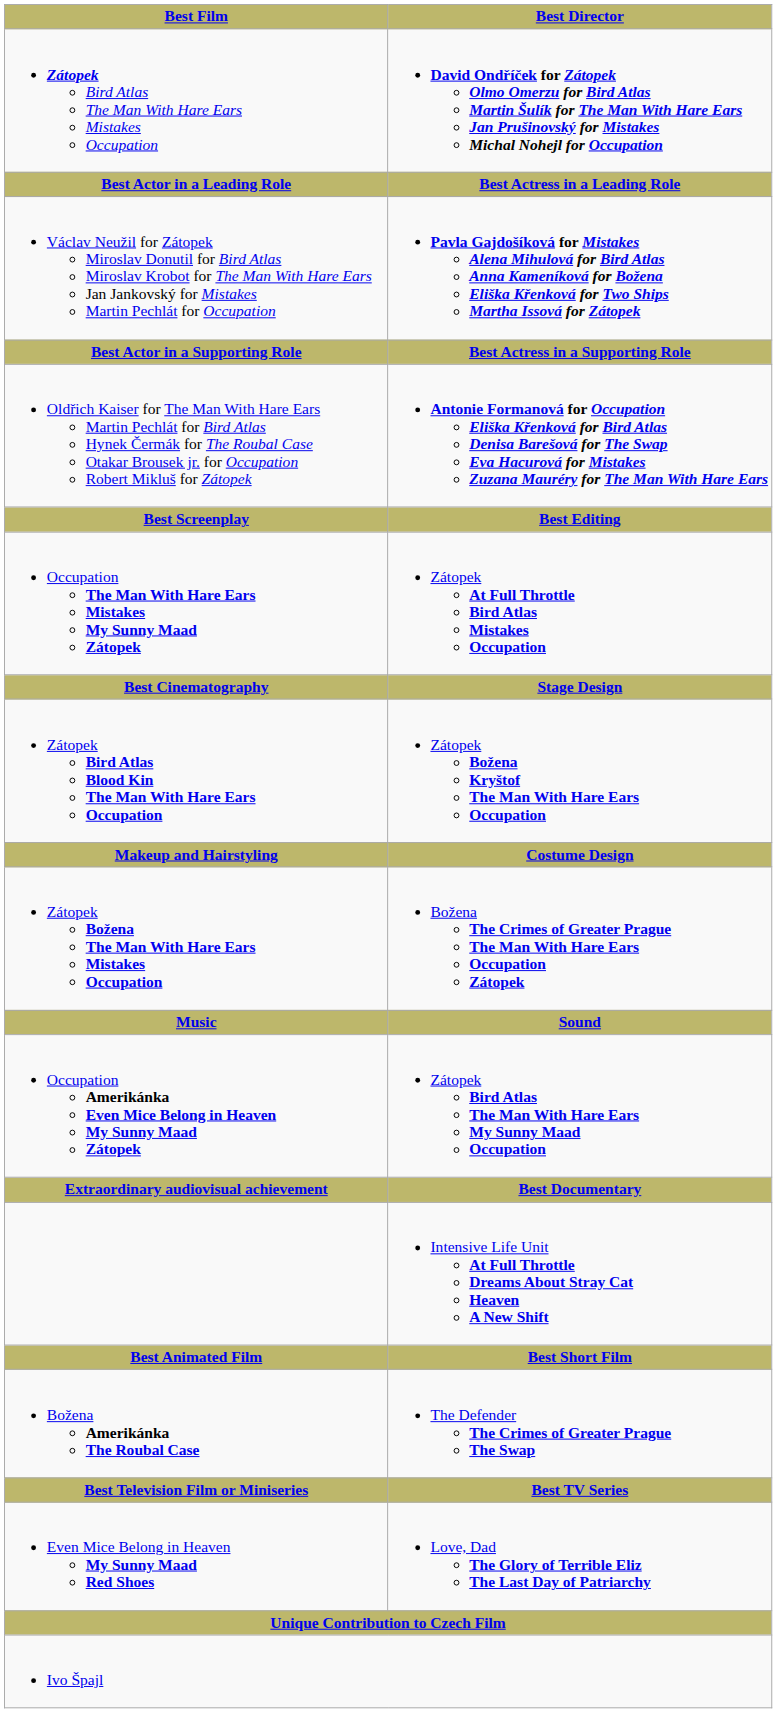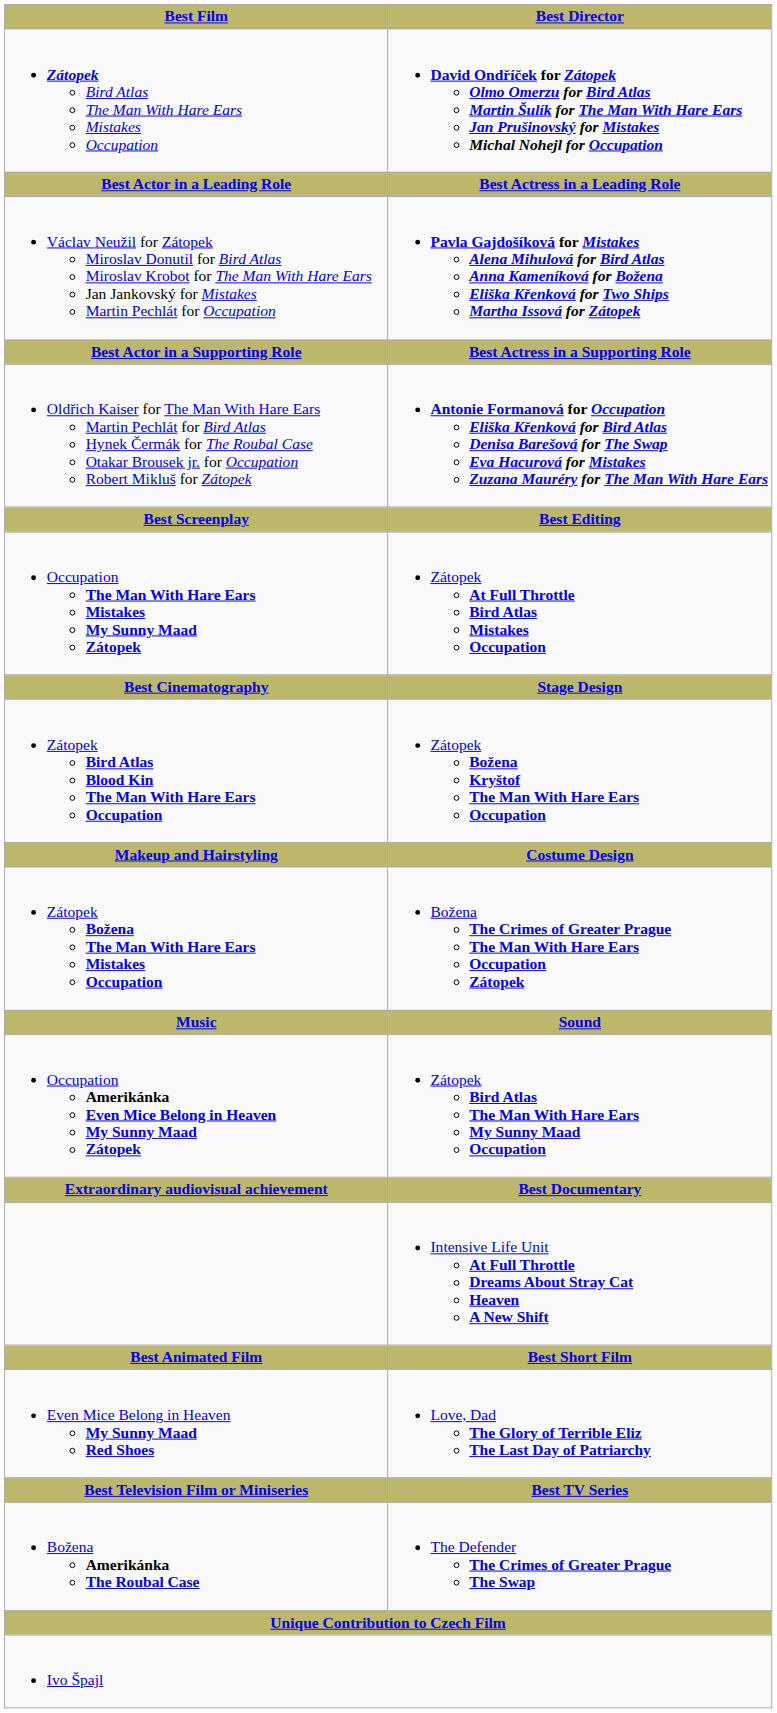 <table class=wikitable>
 <tr>
 <th style="background:#BDB76B; width: 50%"><a href='#'>Best Film</a></th>
 <th style="background:#BDB76B; width: 50%"><a href='#'>Best Director</a></th>
 </tr>
 <tr>
 <td valign="top"><br><ul><li><strong><em><a href='#'>Zátopek</a></em></strong><ul><li><em><a href='#'>Bird Atlas</a></em></li><li><em><a href='#'>The Man With Hare Ears</a></em></li><li><em><a href='#'>Mistakes</a></em></li><li><em><a href='#'>Occupation</a></em></li></ul></li></ul></td>
 <td valign="top"><br><ul><li><strong><a href='#'>David Ondříček</a> for <em><a href='#'>Zátopek</a><strong><em><ul><li><a href='#'>Olmo Omerzu</a> for </em><a href='#'>Bird Atlas</a><em></li><li><a href='#'>Martin Šulík</a> for </em><a href='#'>The Man With Hare Ears</a><em></li><li><a href='#'>Jan Prušinovský</a> for </em><a href='#'>Mistakes</a><em></li><li>Michal Nohejl for </em><a href='#'>Occupation</a><em></li></ul></li></ul></td>
 </tr>
 <tr>
 <th style="background:#BDB76B;"><a href='#'>Best Actor in a Leading Role</a></th>
 <th style="background:#BDB76B;"><a href='#'>Best Actress in a Leading Role</a></th>
 </tr>
 <tr>
 <td valign="top"><br><ul><li></strong><a href='#'>Václav Neužil</a> for </em><a href='#'>Zátopek</a></em></strong><ul><li><a href='#'>Miroslav Donutil</a> for <em><a href='#'>Bird Atlas</a></em></li><li><a href='#'>Miroslav Krobot</a> for <em><a href='#'>The Man With Hare Ears</a></em></li><li>Jan Jankovský for <em><a href='#'>Mistakes</a></em></li><li><a href='#'>Martin Pechlát</a> for <em><a href='#'>Occupation</a></em></li></ul></li></ul></td>
 <td valign="top"><br><ul><li><strong><a href='#'>Pavla Gajdošíková</a> for <em><a href='#'>Mistakes</a><strong><em><ul><li><a href='#'>Alena Mihulová</a> for </em><a href='#'>Bird Atlas</a><em></li><li><a href='#'>Anna Kameníková</a> for </em><a href='#'>Božena</a><em></li><li><a href='#'>Eliška Křenková</a> for </em><a href='#'>Two Ships</a><em></li><li><a href='#'>Martha Issová</a> for </em><a href='#'>Zátopek</a><em></li></ul></li></ul></td>
 </tr>
 <tr>
 <th style="background:#BDB76B;"><a href='#'>Best Actor in a Supporting Role</a></th>
 <th style="background:#BDB76B;"><a href='#'>Best Actress in a Supporting Role</a></th>
 </tr>
 <tr>
 <td valign="top"><br><ul><li></strong><a href='#'>Oldřich Kaiser</a> for </em><a href='#'>The Man With Hare Ears</a></em></strong><ul><li><a href='#'>Martin Pechlát</a> for <em><a href='#'>Bird Atlas</a></em></li><li><a href='#'>Hynek Čermák</a> for <em><a href='#'>The Roubal Case</a></em></li><li><a href='#'>Otakar Brousek jr.</a> for <em><a href='#'>Occupation</a></em></li><li><a href='#'>Robert Mikluš</a> for <em><a href='#'>Zátopek</a></em></li></ul></li></ul></td>
 <td valign="top"><br><ul><li><strong><a href='#'>Antonie Formanová</a> for <em><a href='#'>Occupation</a><strong><em><ul><li><a href='#'>Eliška Křenková</a> for </em><a href='#'>Bird Atlas</a><em></li><li><a href='#'>Denisa Barešová</a> for </em><a href='#'>The Swap</a><em></li><li><a href='#'>Eva Hacurová</a> for </em><a href='#'>Mistakes</a><em></li><li><a href='#'>Zuzana Mauréry</a> for </em><a href='#'>The Man With Hare Ears</a><em></li></ul></li></ul></td>
 </tr>
 <tr>
 <th style="background:#BDB76B;"><a href='#'>Best Screenplay</a></th>
 <th style="background:#BDB76B;"><a href='#'>Best Editing</a></th>
 </tr>
 <tr>
 <td valign="top"><br><ul><li></em></strong><a href='#'>Occupation</a><strong><em><ul><li></em><a href='#'>The Man With Hare Ears</a><em></li><li></em><a href='#'>Mistakes</a><em></li><li></em><a href='#'>My Sunny Maad</a><em></li><li></em><a href='#'>Zátopek</a><em></li></ul></li></ul></td>
 <td valign="top"><br><ul><li></em></strong><a href='#'>Zátopek</a><strong><em><ul><li></em><a href='#'>At Full Throttle</a><em></li><li></em><a href='#'>Bird Atlas</a><em></li><li></em><a href='#'>Mistakes</a><em></li><li></em><a href='#'>Occupation</a><em></li></ul></li></ul></td>
 </tr>
 <tr>
 <th style="background:#BDB76B;"><a href='#'>Best Cinematography</a></th>
 <th style="background:#BDB76B;"><a href='#'>Stage Design</a></th>
 </tr>
 <tr>
 <td valign="top"><br><ul><li></em></strong><a href='#'>Zátopek</a><strong><em><ul><li></em><a href='#'>Bird Atlas</a><em></li><li></em><a href='#'>Blood Kin</a><em></li><li></em><a href='#'>The Man With Hare Ears</a><em></li><li></em><a href='#'>Occupation</a><em></li></ul></li></ul></td>
 <td valign="top"><br><ul><li></em></strong><a href='#'>Zátopek</a><strong><em><ul><li></em><a href='#'>Božena</a><em></li><li></em><a href='#'>Kryštof</a><em></li><li></em><a href='#'>The Man With Hare Ears</a><em></li><li></em><a href='#'>Occupation</a><em></li></ul></li></ul></td>
 </tr>
 <tr>
 <th style="background:#BDB76B;"><a href='#'>Makeup and Hairstyling</a></th>
 <th style="background:#BDB76B;"><a href='#'>Costume Design</a></th>
 </tr>
 <tr>
 <td valign="top"><br><ul><li></em></strong><a href='#'>Zátopek</a><strong><em><ul><li></em><a href='#'>Božena</a><em></li><li></em><a href='#'>The Man With Hare Ears</a><em></li><li></em><a href='#'>Mistakes</a><em></li><li></em><a href='#'>Occupation</a><em></li></ul></li></ul></td>
 <td valign="top"><br><ul><li></em></strong><a href='#'>Božena</a><strong><em><ul><li></em><a href='#'>The Crimes of Greater Prague</a><em></li><li></em><a href='#'>The Man With Hare Ears</a><em></li><li></em><a href='#'>Occupation</a><em></li><li></em><a href='#'>Zátopek</a><em></li></ul></li></ul></td>
 </tr>
 <tr>
 <th style="background:#BDB76B;"><a href='#'>Music</a></th>
 <th style="background:#BDB76B;"><a href='#'>Sound</a></th>
 </tr>
 <tr>
 <td valign="top"><br><ul><li></em></strong><a href='#'>Occupation</a><strong><em><ul><li></em>Amerikánka<em></li><li></em><a href='#'>Even Mice Belong in Heaven</a><em></li><li></em><a href='#'>My Sunny Maad</a><em></li><li></em><a href='#'>Zátopek</a><em></li></ul></li></ul></td>
 <td valign="top"><br><ul><li></em></strong><a href='#'>Zátopek</a><strong><em><ul><li></em><a href='#'>Bird Atlas</a><em></li><li></em><a href='#'>The Man With Hare Ears</a><em></li><li></em><a href='#'>My Sunny Maad</a><em></li><li></em><a href='#'>Occupation</a><em></li></ul></li></ul></td>
 </tr>
 <tr>
 <th style="background:#BDB76B;"><a href='#'>Extraordinary audiovisual achievement</a></th>
 <th style="background:#BDB76B;"><a href='#'>Best Documentary</a></th>
 </tr>
 <tr>
 <td valign="top"></td>
 <td valign="top"><br><ul><li></em></strong><a href='#'>Intensive Life Unit</a><strong><em><ul><li></em><a href='#'>At Full Throttle</a><em></li><li></em><a href='#'>Dreams About Stray Cat</a><em></li><li></em><a href='#'>Heaven</a><em></li><li></em><a href='#'>A New Shift</a><em></li></ul></li></ul></td>
 </tr>
 <tr>
 <th style="background:#BDB76B;"><a href='#'>Best Animated Film</a></th>
 <th style="background:#BDB76B;"><a href='#'>Best Short Film</a></th>
 </tr>
 <tr>
-<td valign="top"><br><ul><li></em></strong><a href='#'>Božena</a><strong><em><ul><li></em>Amerikánka<em></li><li></em><a href='#'>The Roubal Case</a><em></li></ul></li></ul></td>
-<td valign="top"><br><ul><li></em></strong><a href='#'>The Defender</a><strong><em><ul><li></em><a href='#'>The Crimes of Greater Prague</a><em></li><li></em><a href='#'>The Swap</a><em></li></ul></li></ul></td>
+<td valign="top"><br><ul><li></em></strong><a href='#'>Even Mice Belong in Heaven</a><strong><em><ul><li></em><a href='#'>My Sunny Maad</a><em></li><li></em><a href='#'>Red Shoes</a><em></li></ul></li></ul></td>
+<td valign="top"><br><ul><li></em></strong><a href='#'>Love, Dad</a><strong><em><ul><li></em><a href='#'>The Glory of Terrible Eliz</a><em></li><li></em><a href='#'>The Last Day of Patriarchy</a><em></li></ul></li></ul></td>
 </tr>
 <tr>
 <th style="background:#BDB76B;"><a href='#'>Best Television Film or Miniseries</a></th>
 <th style="background:#BDB76B;"><a href='#'>Best TV Series</a></th>
 </tr>
 <tr>
-<td valign="top"><br><ul><li></em></strong><a href='#'>Even Mice Belong in Heaven</a><strong><em><ul><li></em><a href='#'>My Sunny Maad</a><em></li><li></em><a href='#'>Red Shoes</a><em></li></ul></li></ul></td>
-<td valign="top"><br><ul><li></em></strong><a href='#'>Love, Dad</a><strong><em><ul><li></em><a href='#'>The Glory of Terrible Eliz</a><em></li><li></em><a href='#'>The Last Day of Patriarchy</a><em></li></ul></li></ul></td>
+<td valign="top"><br><ul><li></em></strong><a href='#'>Božena</a><strong><em><ul><li></em>Amerikánka<em></li><li></em><a href='#'>The Roubal Case</a><em></li></ul></li></ul></td>
+<td valign="top"><br><ul><li></em></strong><a href='#'>The Defender</a><strong><em><ul><li></em><a href='#'>The Crimes of Greater Prague</a><em></li><li></em><a href='#'>The Swap</a><em></li></ul></li></ul></td>
 </tr>
 <tr>
 <th style="background:#BDB76B;" colspan="2"><a href='#'>Unique Contribution to Czech Film</a></th>
 </tr>
 <tr>
 <td colspan="2"><br><ul><li></strong><a href='#'>Ivo Špajl</a><strong></li></ul></td>
 </tr>
 </table>
